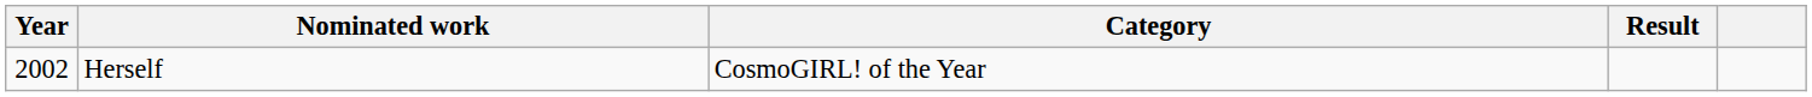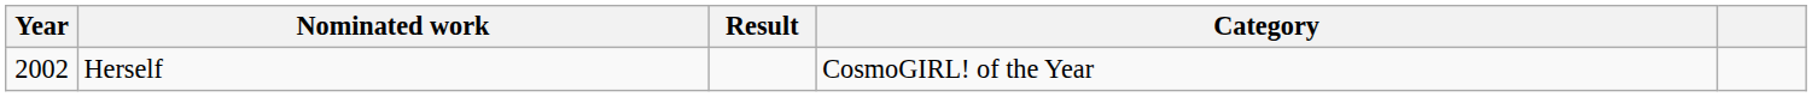 <table class="wikitable plainrowheaders" style="width:85%;">
 <tr>
 <th scope="col" style="width:4%;">Year</th>
 <th scope="col" style="width:35%;">Nominated work</th>
+<th scope="col" style="width:6%;">Result</th>
 <th scope="col" style="width:50%;">Category</th>
-<th scope="col" style="width:6%;">Result</th>
 <th scope="col" style="width:6%;"></th>
 </tr>
 <tr>
 <td align="center">2002</td>
 <td>Herself</td>
+<td></td>
 <td>CosmoGIRL! of the Year</td>
-<td></td>
 <td></td>
 </tr>
 </table>
